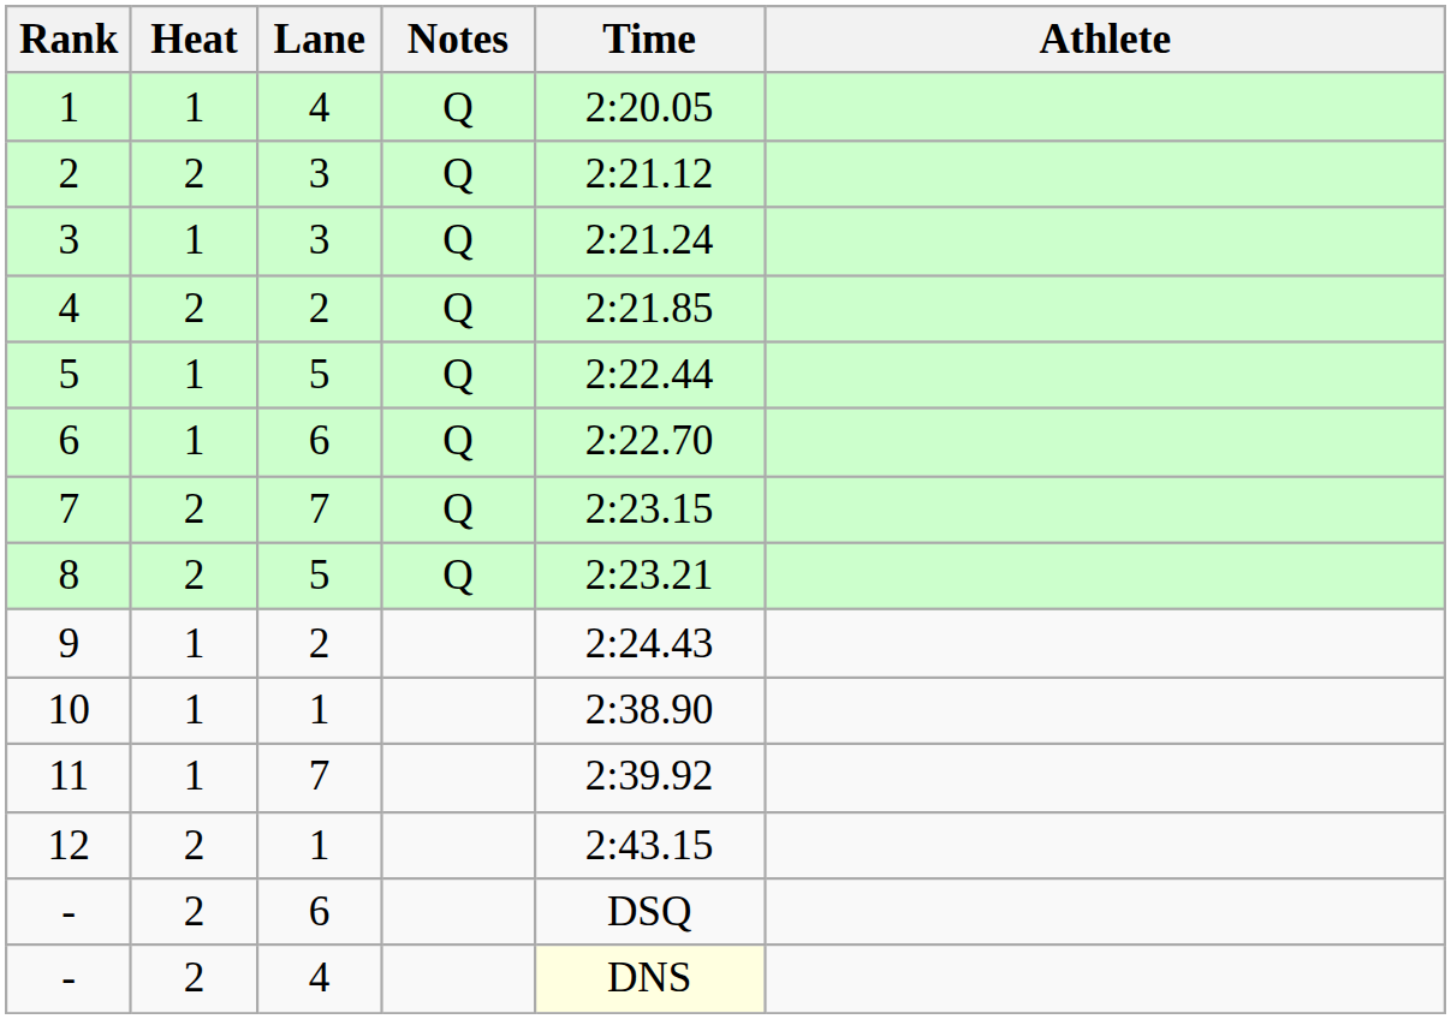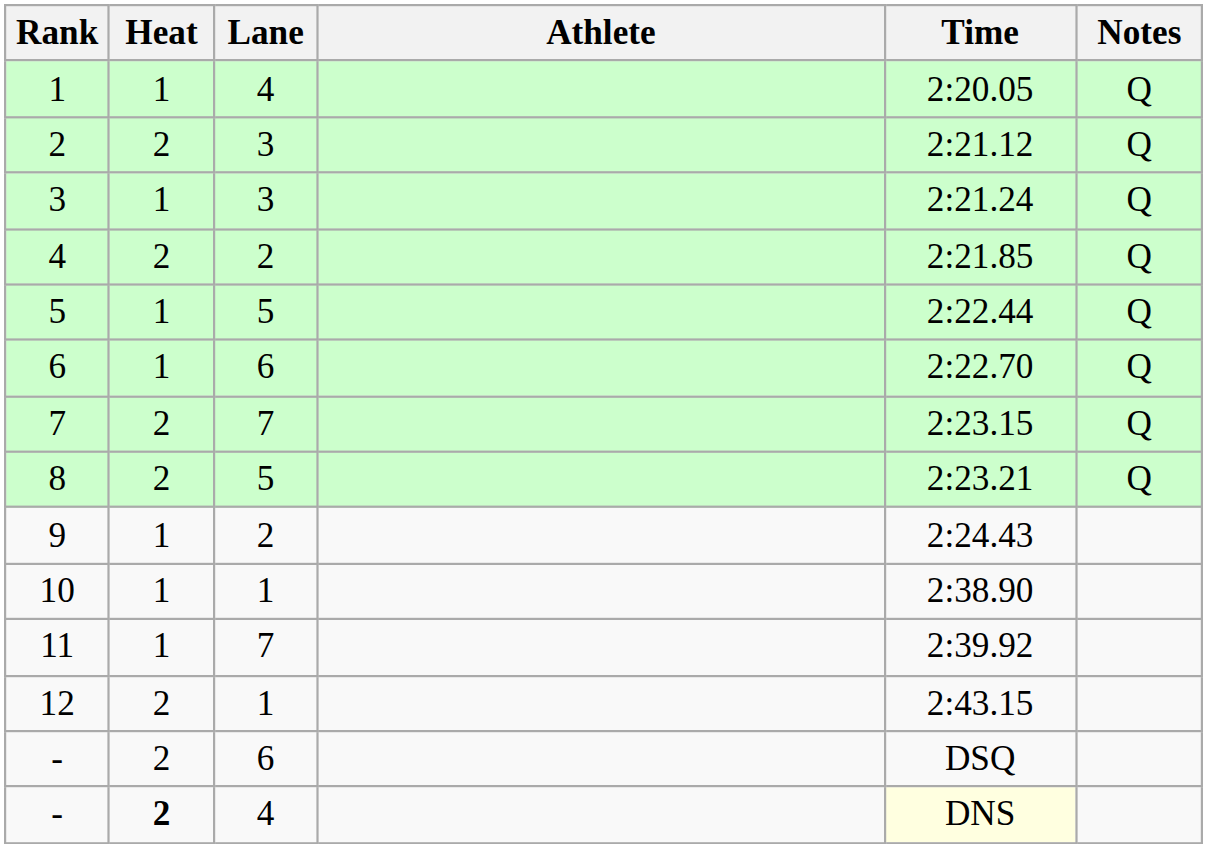 <table class="wikitable sortable" style="text-align:center">
 <tr>
 <th width=40>Rank</th>
 <th width=40>Heat</th>
 <th width=40>Lane</th>
+<th width=250>Athlete</th>
+<th width=80>Time</th>
 <th width=50>Notes</th>
-<th width=80>Time</th>
-<th width=250>Athlete</th>
 </tr>
 <tr bgcolor=ccffcc>
 <td>1</td>
 <td>1</td>
 <td>4</td>
+<td align=left></td>
+<td>2:20.05</td>
 <td>Q</td>
-<td>2:20.05</td>
-<td align=left></td>
 </tr>
 <tr bgcolor=ccffcc>
 <td>2</td>
 <td>2</td>
 <td>3</td>
+<td align=left></td>
+<td>2:21.12</td>
 <td>Q</td>
-<td>2:21.12</td>
-<td align=left></td>
 </tr>
 <tr bgcolor=ccffcc>
 <td>3</td>
 <td>1</td>
 <td>3</td>
+<td align=left></td>
+<td>2:21.24</td>
 <td>Q</td>
-<td>2:21.24</td>
-<td align=left></td>
 </tr>
 <tr bgcolor=ccffcc>
 <td>4</td>
 <td>2</td>
 <td>2</td>
+<td align=left></td>
+<td>2:21.85</td>
 <td>Q</td>
-<td>2:21.85</td>
-<td align=left></td>
 </tr>
 <tr bgcolor=ccffcc>
 <td>5</td>
 <td>1</td>
 <td>5</td>
+<td align=left></td>
+<td>2:22.44</td>
 <td>Q</td>
-<td>2:22.44</td>
-<td align=left></td>
 </tr>
 <tr bgcolor=ccffcc>
 <td>6</td>
 <td>1</td>
 <td>6</td>
+<td align=left></td>
+<td>2:22.70</td>
 <td>Q</td>
-<td>2:22.70</td>
-<td align=left></td>
 </tr>
 <tr bgcolor=ccffcc>
 <td>7</td>
 <td>2</td>
 <td>7</td>
+<td align=left></td>
+<td>2:23.15</td>
 <td>Q</td>
-<td>2:23.15</td>
-<td align=left></td>
 </tr>
 <tr bgcolor=ccffcc>
 <td>8</td>
 <td>2</td>
 <td>5</td>
+<td align=left></td>
+<td>2:23.21</td>
 <td>Q</td>
-<td>2:23.21</td>
-<td align=left></td>
 </tr>
 <tr>
 <td>9</td>
 <td>1</td>
 <td>2</td>
+<td align=left></td>
+<td>2:24.43</td>
 <td></td>
-<td>2:24.43</td>
-<td align=left></td>
 </tr>
 <tr>
 <td>10</td>
 <td>1</td>
 <td>1</td>
+<td align=left></td>
+<td>2:38.90</td>
 <td></td>
-<td>2:38.90</td>
-<td align=left></td>
 </tr>
 <tr>
 <td>11</td>
 <td>1</td>
 <td>7</td>
+<td align=left></td>
+<td>2:39.92</td>
 <td></td>
-<td>2:39.92</td>
-<td align=left></td>
 </tr>
 <tr>
 <td>12</td>
 <td>2</td>
 <td>1</td>
+<td align=left></td>
+<td>2:43.15</td>
 <td></td>
-<td>2:43.15</td>
-<td align=left></td>
 </tr>
 <tr>
 <td>-</td>
 <td>2</td>
 <td>6</td>
+<td align=left></td>
+<td>DSQ</td>
 <td></td>
-<td>DSQ</td>
-<td align=left></td>
 </tr>
 <tr>
 <td>-</td>
-<td>2</td>
+<td><strong>2</strong></td>
 <td>4</td>
+<td align=left></td>
+<td style="background: lightyellow;">DNS</td>
 <td></td>
-<td style="background: lightyellow;">DNS</td>
-<td align=left></td>
 </tr>
 </table>
